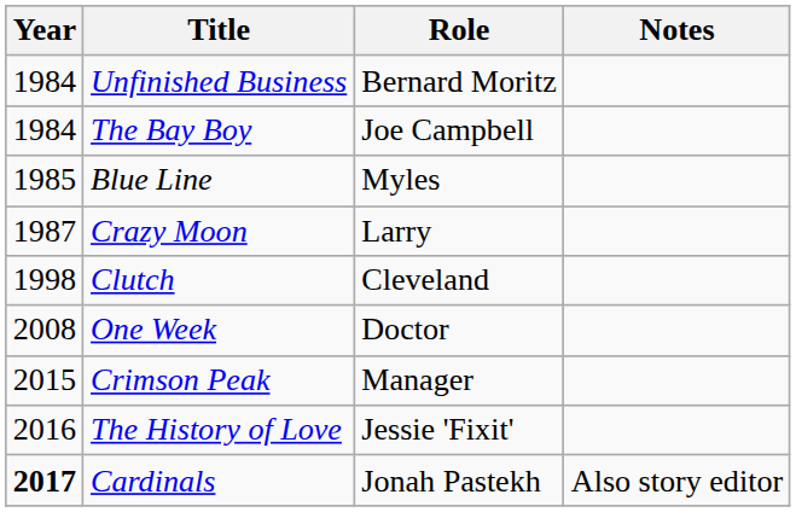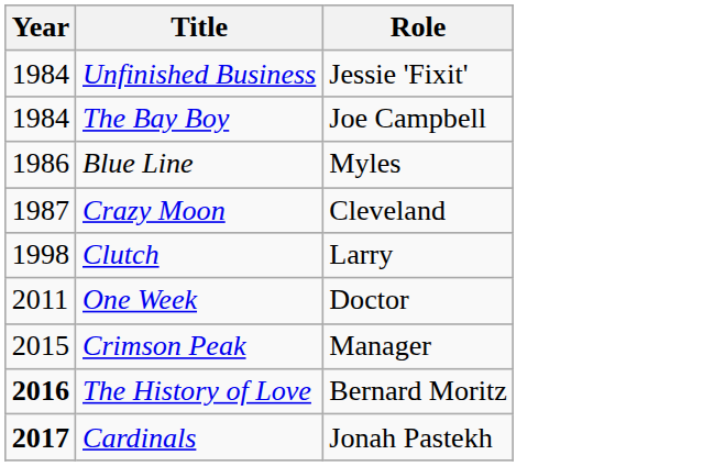 <table class="wikitable sortable">
 <tr>
 <th>Year</th>
 <th>Title</th>
 <th>Role</th>
-<th class="unsortable">Notes</th>
 </tr>
 <tr>
 <td>1984</td>
 <td><a href='#'><em>Unfinished Business</em></a></td>
-<td>Bernard Moritz</td>
-<td></td>
+<td>Jessie 'Fixit'</td>
 </tr>
 <tr>
 <td>1984</td>
 <td data-sort-value="Bay Boy, The"><em><a href='#'>The Bay Boy</a></em></td>
 <td>Joe Campbell</td>
-<td></td>
 </tr>
 <tr>
-<td>1985</td>
+<td>1986</td>
 <td><em>Blue Line</em></td>
 <td>Myles</td>
-<td></td>
 </tr>
 <tr>
 <td>1987</td>
 <td><a href='#'><em>Crazy Moon</em></a></td>
-<td>Larry</td>
-<td></td>
+<td>Cleveland</td>
 </tr>
 <tr>
 <td>1998</td>
 <td><em><a href='#'>Clutch</a></em></td>
-<td>Cleveland</td>
-<td></td>
+<td>Larry</td>
 </tr>
 <tr>
-<td>2008</td>
+<td>2011</td>
 <td><a href='#'><em>One Week</em></a></td>
 <td>Doctor</td>
-<td></td>
 </tr>
 <tr>
 <td>2015</td>
 <td><em><a href='#'>Crimson Peak</a></em></td>
 <td>Manager</td>
-<td></td>
 </tr>
 <tr>
-<td>2016</td>
+<td><strong>2016</strong></td>
 <td data-sort-value="History of Love, The"><a href='#'><em>The History of Love</em></a></td>
-<td>Jessie 'Fixit'</td>
-<td></td>
+<td>Bernard Moritz</td>
 </tr>
 <tr>
 <td><strong>2017</strong></td>
 <td><a href='#'><em>Cardinals</em></a></td>
 <td>Jonah Pastekh</td>
-<td>Also story editor</td>
 </tr>
 </table>
